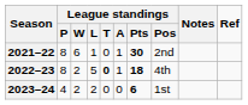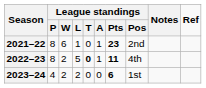 <table class="wikitable">
 <tr>
 <th rowspan="2" scope="col">Season</th>
 <th colspan="7" scope="col">League standings</th>
 <th rowspan="2">Notes</th>
 <td rowspan="2"><strong>Ref</strong></td>
 </tr>
 <tr>
 <th scope="col">P</th>
 <th scope="col">W</th>
 <th scope="col">L</th>
 <th>T</th>
 <th scope="col">A</th>
 <th scope="col">Pts</th>
 <th scope="col">Pos</th>
 </tr>
 <tr>
 <th scope="row">2021–22</th>
 <td>8</td>
 <td>6</td>
 <td>1</td>
 <td>0</td>
 <td>1</td>
-<td><strong>30</strong></td>
+<td><strong>23</strong></td>
 <td>2nd</td>
 <td></td>
 <td></td>
 </tr>
 <tr>
 <th scope="row">2022–23</th>
 <td>8</td>
 <td>2</td>
 <td>5</td>
 <td><strong>0</strong></td>
 <td>1</td>
-<td><strong>18</strong></td>
+<td><strong>11</strong></td>
 <td>4th</td>
 <td></td>
 <td></td>
 </tr>
 <tr>
 <th scope="row">2023–24</th>
 <td>4</td>
 <td>2</td>
 <td>2</td>
 <td>0</td>
 <td>0</td>
 <td><strong>6</strong></td>
 <td>1st</td>
 <td></td>
 <td></td>
 </tr>
 </table>
